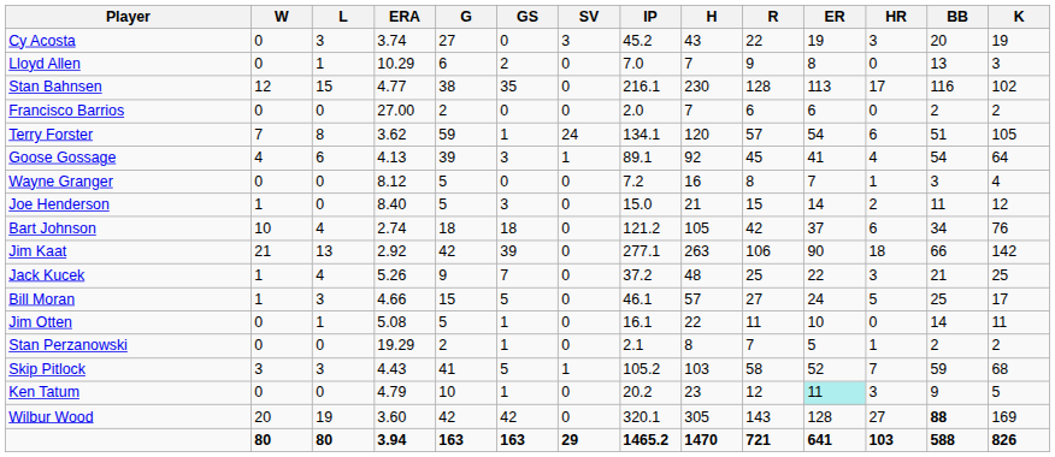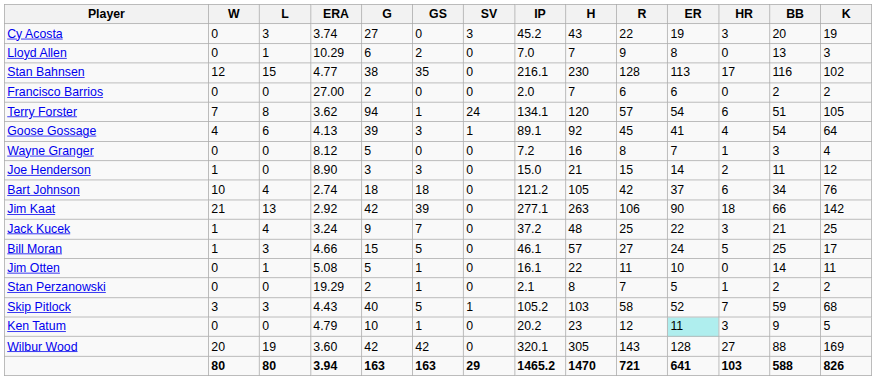 <table class="wikitable sortable">
 <tr>
 <th bgcolor="#DDDDFF" width="20%">Player</th>
 <th bgcolor="#DDDDFF" width="5%">W</th>
 <th bgcolor="#DDDDFF" width="5%">L</th>
 <th bgcolor="#DDDDFF" width="5%">ERA</th>
 <th bgcolor="#DDDDFF" width="5%">G</th>
 <th bgcolor="#DDDDFF" width="5%">GS</th>
 <th bgcolor="#DDDDFF" width="5%">SV</th>
 <th bgcolor="#DDDDFF" width="5%">IP</th>
 <th bgcolor="#DDDDFF" width="5%">H</th>
 <th bgcolor="#DDDDFF" width="5%">R</th>
 <th bgcolor="#DDDDFF" width="5%">ER</th>
 <th bgcolor="#DDDDFF" width="5%">HR</th>
 <th bgcolor="#DDDDFF" width="5%">BB</th>
 <th bgcolor="#DDDDFF" width="5%">K</th>
 </tr>
 <tr>
 <td><a href='#'>Cy Acosta</a></td>
 <td>0</td>
 <td>3</td>
 <td>3.74</td>
 <td>27</td>
 <td>0</td>
 <td>3</td>
 <td>45.2</td>
 <td>43</td>
 <td>22</td>
 <td>19</td>
 <td>3</td>
 <td>20</td>
 <td>19</td>
 </tr>
 <tr>
 <td><a href='#'>Lloyd Allen</a></td>
 <td>0</td>
 <td>1</td>
 <td>10.29</td>
 <td>6</td>
 <td>2</td>
 <td>0</td>
 <td>7.0</td>
 <td>7</td>
 <td>9</td>
 <td>8</td>
 <td>0</td>
 <td>13</td>
 <td>3</td>
 </tr>
 <tr>
 <td><a href='#'>Stan Bahnsen</a></td>
 <td>12</td>
 <td>15</td>
 <td>4.77</td>
 <td>38</td>
 <td>35</td>
 <td>0</td>
 <td>216.1</td>
 <td>230</td>
 <td>128</td>
 <td>113</td>
 <td>17</td>
 <td>116</td>
 <td>102</td>
 </tr>
 <tr>
 <td><a href='#'>Francisco Barrios</a></td>
 <td>0</td>
 <td>0</td>
 <td>27.00</td>
 <td>2</td>
 <td>0</td>
 <td>0</td>
 <td>2.0</td>
 <td>7</td>
 <td>6</td>
 <td>6</td>
 <td>0</td>
 <td>2</td>
 <td>2</td>
 </tr>
 <tr>
 <td><a href='#'>Terry Forster</a></td>
 <td>7</td>
 <td>8</td>
 <td>3.62</td>
-<td>59</td>
+<td>94</td>
 <td>1</td>
 <td>24</td>
 <td>134.1</td>
 <td>120</td>
 <td>57</td>
 <td>54</td>
 <td>6</td>
 <td>51</td>
 <td>105</td>
 </tr>
 <tr>
 <td><a href='#'>Goose Gossage</a></td>
 <td>4</td>
 <td>6</td>
 <td>4.13</td>
 <td>39</td>
 <td>3</td>
 <td>1</td>
 <td>89.1</td>
 <td>92</td>
 <td>45</td>
 <td>41</td>
 <td>4</td>
 <td>54</td>
 <td>64</td>
 </tr>
 <tr>
 <td><a href='#'>Wayne Granger</a></td>
 <td>0</td>
 <td>0</td>
 <td>8.12</td>
 <td>5</td>
 <td>0</td>
 <td>0</td>
 <td>7.2</td>
 <td>16</td>
 <td>8</td>
 <td>7</td>
 <td>1</td>
 <td>3</td>
 <td>4</td>
 </tr>
 <tr>
 <td><a href='#'>Joe Henderson</a></td>
 <td>1</td>
 <td>0</td>
-<td>8.40</td>
-<td>5</td>
+<td>8.90</td>
+<td>3</td>
 <td>3</td>
 <td>0</td>
 <td>15.0</td>
 <td>21</td>
 <td>15</td>
 <td>14</td>
 <td>2</td>
 <td>11</td>
 <td>12</td>
 </tr>
 <tr>
 <td><a href='#'>Bart Johnson</a></td>
 <td>10</td>
 <td>4</td>
 <td>2.74</td>
 <td>18</td>
 <td>18</td>
 <td>0</td>
 <td>121.2</td>
 <td>105</td>
 <td>42</td>
 <td>37</td>
 <td>6</td>
 <td>34</td>
 <td>76</td>
 </tr>
 <tr>
 <td><a href='#'>Jim Kaat</a></td>
 <td>21</td>
 <td>13</td>
 <td>2.92</td>
 <td>42</td>
 <td>39</td>
 <td>0</td>
 <td>277.1</td>
 <td>263</td>
 <td>106</td>
 <td>90</td>
 <td>18</td>
 <td>66</td>
 <td>142</td>
 </tr>
 <tr>
 <td><a href='#'>Jack Kucek</a></td>
 <td>1</td>
 <td>4</td>
-<td>5.26</td>
+<td>3.24</td>
 <td>9</td>
 <td>7</td>
 <td>0</td>
 <td>37.2</td>
 <td>48</td>
 <td>25</td>
 <td>22</td>
 <td>3</td>
 <td>21</td>
 <td>25</td>
 </tr>
 <tr>
 <td><a href='#'>Bill Moran</a></td>
 <td>1</td>
 <td>3</td>
 <td>4.66</td>
 <td>15</td>
 <td>5</td>
 <td>0</td>
 <td>46.1</td>
 <td>57</td>
 <td>27</td>
 <td>24</td>
 <td>5</td>
 <td>25</td>
 <td>17</td>
 </tr>
 <tr>
 <td><a href='#'>Jim Otten</a></td>
 <td>0</td>
 <td>1</td>
 <td>5.08</td>
 <td>5</td>
 <td>1</td>
 <td>0</td>
 <td>16.1</td>
 <td>22</td>
 <td>11</td>
 <td>10</td>
 <td>0</td>
 <td>14</td>
 <td>11</td>
 </tr>
 <tr>
 <td><a href='#'>Stan Perzanowski</a></td>
 <td>0</td>
 <td>0</td>
 <td>19.29</td>
 <td>2</td>
 <td>1</td>
 <td>0</td>
 <td>2.1</td>
 <td>8</td>
 <td>7</td>
 <td>5</td>
 <td>1</td>
 <td>2</td>
 <td>2</td>
 </tr>
 <tr>
 <td><a href='#'>Skip Pitlock</a></td>
 <td>3</td>
 <td>3</td>
 <td>4.43</td>
-<td>41</td>
+<td>40</td>
 <td>5</td>
 <td>1</td>
 <td>105.2</td>
 <td>103</td>
 <td>58</td>
 <td>52</td>
 <td>7</td>
 <td>59</td>
 <td>68</td>
 </tr>
 <tr>
 <td><a href='#'>Ken Tatum</a></td>
 <td>0</td>
 <td>0</td>
 <td>4.79</td>
 <td>10</td>
 <td>1</td>
 <td>0</td>
 <td>20.2</td>
 <td>23</td>
 <td>12</td>
 <td style="background: paleturquoise;">11</td>
 <td>3</td>
 <td>9</td>
 <td>5</td>
 </tr>
 <tr>
 <td><a href='#'>Wilbur Wood</a></td>
 <td>20</td>
 <td>19</td>
 <td>3.60</td>
 <td>42</td>
 <td>42</td>
 <td>0</td>
 <td>320.1</td>
 <td>305</td>
 <td>143</td>
 <td>128</td>
 <td>27</td>
-<td><strong>88</strong></td>
+<td>88</td>
 <td>169</td>
 </tr>
 <tr class="sortbottom">
 <td></td>
 <td><strong>80</strong></td>
 <td><strong>80</strong></td>
 <td><strong>3.94</strong></td>
 <td><strong>163</strong></td>
 <td><strong>163</strong></td>
 <td><strong>29</strong></td>
 <td><strong>1465.2</strong></td>
 <td><strong>1470</strong></td>
 <td><strong>721</strong></td>
 <td><strong>641</strong></td>
 <td><strong>103</strong></td>
 <td><strong>588</strong></td>
 <td><strong>826</strong></td>
 </tr>
 </table>
